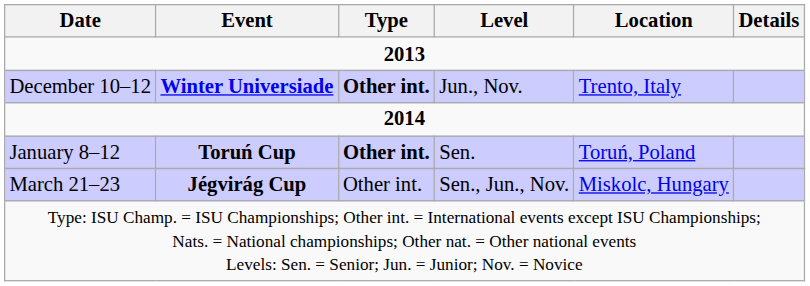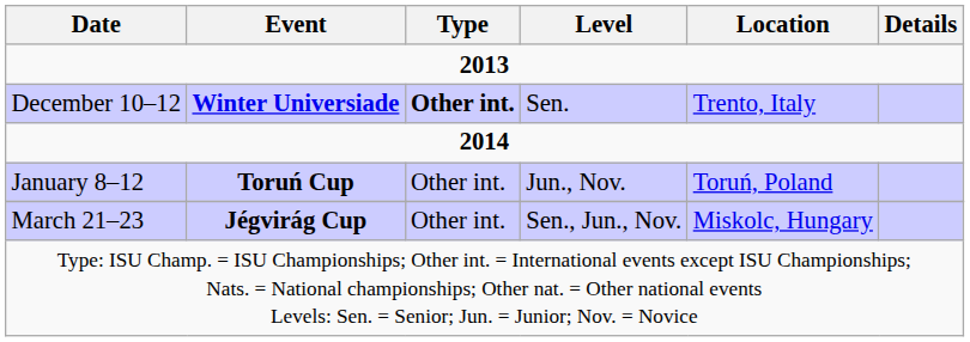 <table class="wikitable">
 <tr>
 <th>Date</th>
 <th>Event</th>
 <th>Type</th>
 <th>Level</th>
 <th>Location</th>
 <th>Details</th>
 </tr>
 <tr>
 <td colspan=7 align=center><strong>2013</strong></td>
 </tr>
 <tr bgcolor=CCCCFF>
 <td>December 10–12</td>
 <td align="center"><strong><a href='#'>Winter Universiade</a></strong></td>
 <td><strong>Other int.</strong></td>
-<td>Jun., Nov.</td>
+<td>Sen.</td>
 <td><a href='#'>Trento, Italy</a></td>
 <td align="center"></td>
 </tr>
 <tr>
 <td colspan=7 align=center><strong>2014</strong></td>
 </tr>
 <tr bgcolor=CCCCFF>
 <td>January 8–12</td>
 <td align="center"><strong>Toruń Cup</strong></td>
-<td><strong>Other int.</strong></td>
-<td>Sen.</td>
+<td>Other int.</td>
+<td>Jun., Nov.</td>
 <td><a href='#'>Toruń, Poland</a></td>
 <td align="center"></td>
 </tr>
 <tr>
 </tr>
 <tr bgcolor=CCCCFF>
 <td>March 21–23</td>
 <td align="center"><strong>Jégvirág Cup</strong></td>
 <td>Other int.</td>
 <td>Sen., Jun., Nov.</td>
 <td><a href='#'>Miskolc, Hungary</a></td>
 <td align="center"></td>
 </tr>
 <tr>
 <td colspan=7 align=center><small>Type: ISU Champ. = ISU Championships; Other int. = International events except ISU Championships; <br> Nats. = National championships; Other nat. = Other national events <br> Levels: Sen. = Senior; Jun. = Junior; Nov. = Novice</small></td>
 </tr>
 </table>
